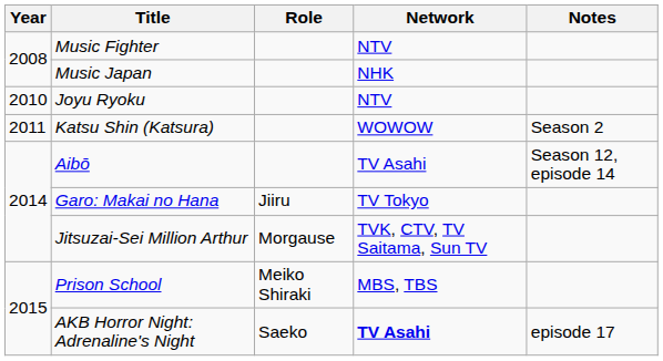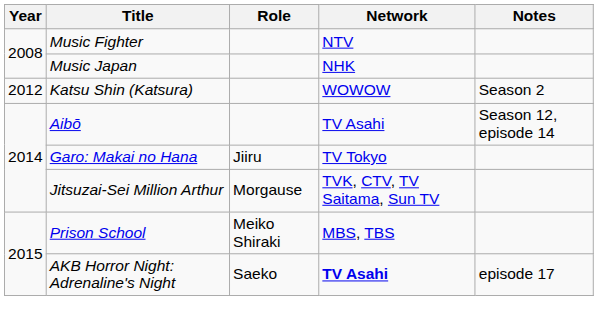 <table class="wikitable">
 <tr>
 <th>Year</th>
 <th>Title</th>
 <th>Role</th>
 <th>Network</th>
 <th>Notes</th>
 </tr>
 <tr>
 <td rowspan="2">2008</td>
 <td><em>Music Fighter</em></td>
 <td></td>
 <td><a href='#'>NTV</a></td>
 <td></td>
 </tr>
 <tr>
 <td><em>Music Japan</em></td>
 <td></td>
 <td><a href='#'>NHK</a></td>
 <td></td>
 </tr>
 <tr>
-<td>2010</td>
-<td><em>Joyu Ryoku</em></td>
-<td></td>
-<td><a href='#'>NTV</a></td>
-<td></td>
-</tr>
-<tr>
-<td>2011</td>
+<td>2012</td>
 <td><em>Katsu Shin (Katsura)</em></td>
 <td></td>
 <td><a href='#'>WOWOW</a></td>
 <td>Season 2</td>
 </tr>
 <tr>
 <td rowspan="3">2014</td>
 <td><em><a href='#'>Aibō</a></em></td>
 <td></td>
 <td><a href='#'>TV Asahi</a></td>
 <td>Season 12, episode 14</td>
 </tr>
 <tr>
 <td><em><a href='#'>Garo: Makai no Hana</a></em></td>
 <td>Jiiru</td>
 <td><a href='#'>TV Tokyo</a></td>
 <td></td>
 </tr>
 <tr>
 <td><em>Jitsuzai-Sei Million Arthur</em></td>
 <td>Morgause</td>
 <td><a href='#'>TVK</a>, <a href='#'>CTV</a>, <a href='#'>TV Saitama</a>, <a href='#'>Sun TV</a></td>
 <td></td>
 </tr>
 <tr>
 <td rowspan="2">2015</td>
 <td><em><a href='#'>Prison School</a></em></td>
 <td>Meiko Shiraki</td>
 <td><a href='#'>MBS</a>, <a href='#'>TBS</a></td>
 <td></td>
 </tr>
 <tr>
 <td><em>AKB Horror Night: Adrenaline's Night</em></td>
 <td>Saeko</td>
 <td><strong><a href='#'>TV Asahi</a></strong></td>
 <td>episode 17</td>
 </tr>
 </table>
